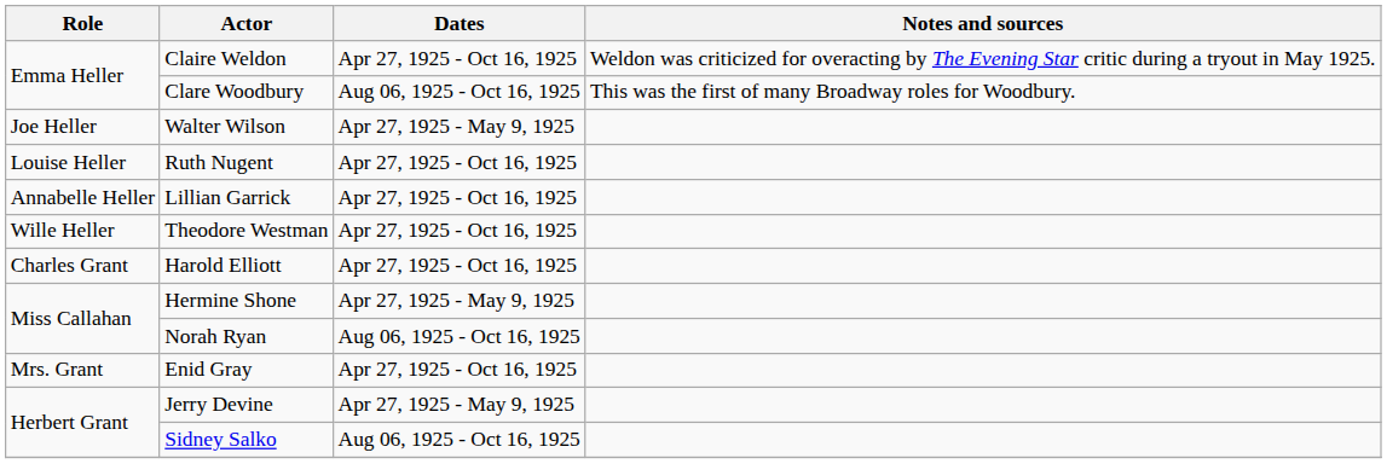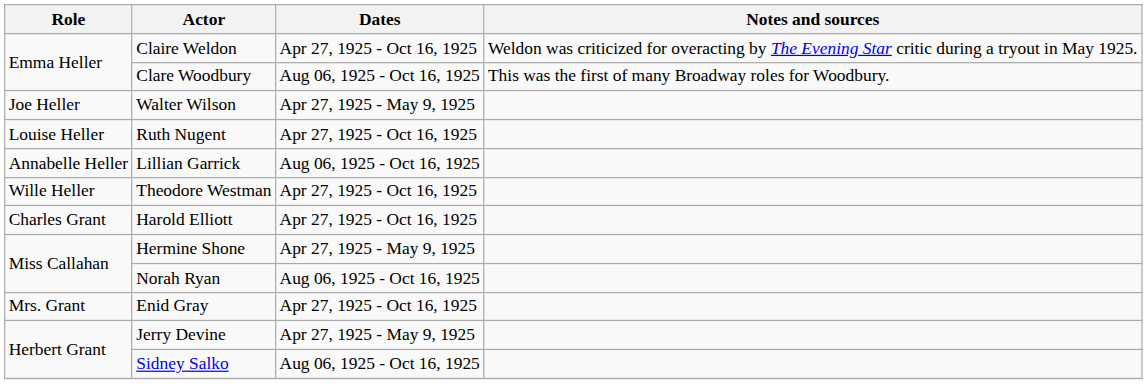 <table class="wikitable sortable plainrowheaders" style="font-size: 90%">
 <tr>
 <th scope="col">Role</th>
 <th scope="col">Actor</th>
 <th scope="col">Dates</th>
 <th scope="col">Notes and sources</th>
 </tr>
 <tr>
 <td rowspan=2>Emma Heller</td>
 <td>Claire Weldon</td>
 <td>Apr 27, 1925 - Oct 16, 1925</td>
 <td>Weldon was criticized for overacting by <em><a href='#'>The Evening Star</a></em> critic during a tryout in May 1925.</td>
 </tr>
 <tr>
 <td>Clare Woodbury</td>
 <td>Aug 06, 1925 - Oct 16, 1925</td>
 <td>This was the first of many Broadway roles for Woodbury.</td>
 </tr>
 <tr>
 <td>Joe Heller</td>
 <td>Walter Wilson</td>
 <td>Apr 27, 1925 - May 9, 1925</td>
 <td></td>
 </tr>
 <tr>
 <td>Louise Heller</td>
 <td>Ruth Nugent</td>
 <td>Apr 27, 1925 - Oct 16, 1925</td>
 <td></td>
 </tr>
 <tr>
 <td>Annabelle Heller</td>
 <td>Lillian Garrick</td>
-<td>Apr 27, 1925 - Oct 16, 1925</td>
+<td>Aug 06, 1925 - Oct 16, 1925</td>
 <td></td>
 </tr>
 <tr>
 <td>Wille Heller</td>
 <td>Theodore Westman</td>
 <td>Apr 27, 1925 - Oct 16, 1925</td>
 <td></td>
 </tr>
 <tr>
 <td>Charles Grant</td>
 <td>Harold Elliott</td>
 <td>Apr 27, 1925 - Oct 16, 1925</td>
 <td></td>
 </tr>
 <tr>
 <td rowspan=2>Miss Callahan</td>
 <td>Hermine Shone</td>
 <td>Apr 27, 1925 - May 9, 1925</td>
 <td></td>
 </tr>
 <tr>
 <td>Norah Ryan</td>
 <td>Aug 06, 1925 - Oct 16, 1925</td>
 <td></td>
 </tr>
 <tr>
 <td>Mrs. Grant</td>
 <td>Enid Gray</td>
 <td>Apr 27, 1925 - Oct 16, 1925</td>
 <td></td>
 </tr>
 <tr>
 <td rowspan=2>Herbert Grant</td>
 <td>Jerry Devine</td>
 <td>Apr 27, 1925 - May 9, 1925</td>
 <td></td>
 </tr>
 <tr>
 <td><a href='#'>Sidney Salko</a></td>
 <td>Aug 06, 1925 - Oct 16, 1925</td>
 <td></td>
 </tr>
 <tr>
 </tr>
 </table>
